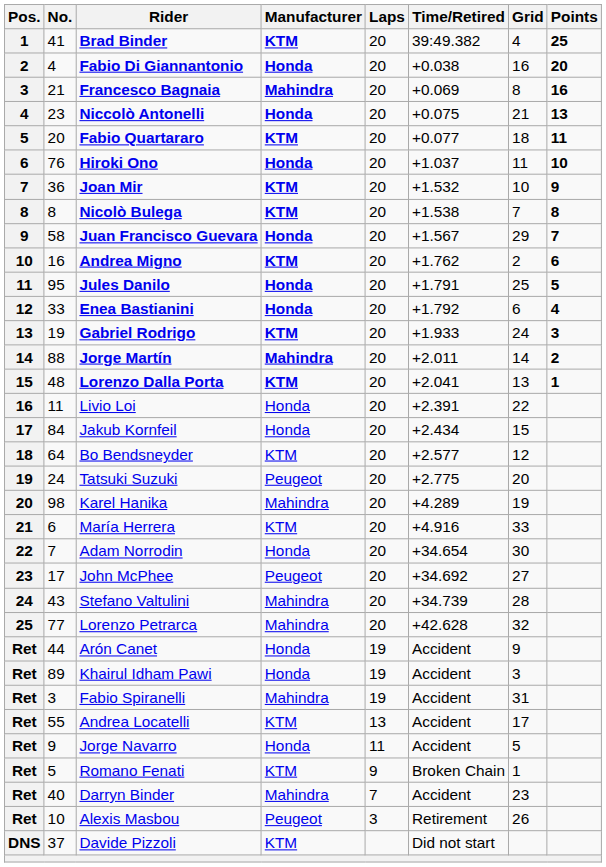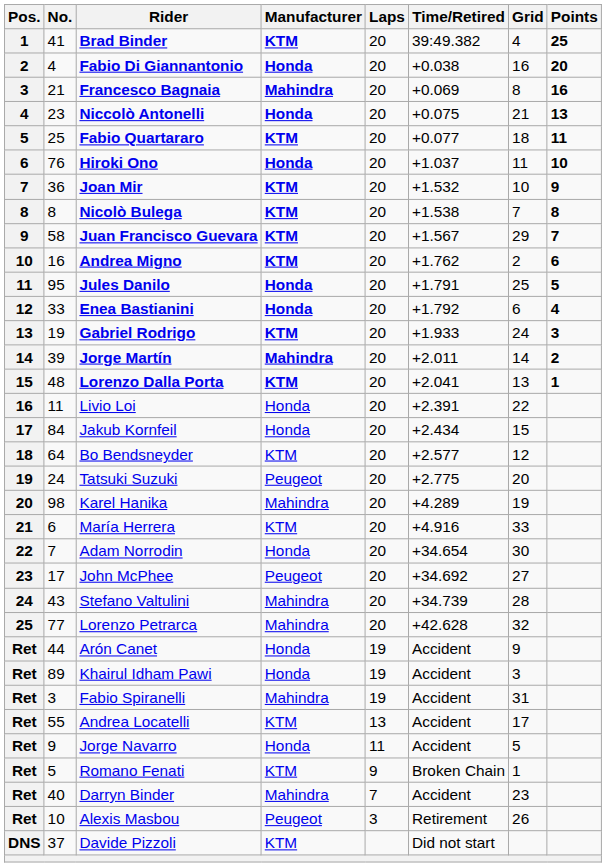 <table class="wikitable" style="font-size: 95%;">
 <tr>
 <th>Pos.</th>
 <th>No.</th>
 <th>Rider</th>
 <th>Manufacturer</th>
 <th>Laps</th>
 <th>Time/Retired</th>
 <th>Grid</th>
 <th>Points</th>
 </tr>
 <tr>
 <th>1</th>
 <td>41</td>
 <td> <strong><a href='#'>Brad Binder</a></strong></td>
 <td><strong><a href='#'>KTM</a></strong></td>
 <td>20</td>
 <td>39:49.382</td>
 <td>4</td>
 <td><strong>25</strong></td>
 </tr>
 <tr>
 <th>2</th>
 <td>4</td>
 <td> <strong><a href='#'>Fabio Di Giannantonio</a></strong></td>
 <td><strong><a href='#'>Honda</a></strong></td>
 <td>20</td>
 <td>+0.038</td>
 <td>16</td>
 <td><strong>20</strong></td>
 </tr>
 <tr>
 <th>3</th>
 <td>21</td>
 <td> <strong><a href='#'>Francesco Bagnaia</a></strong></td>
 <td><strong><a href='#'>Mahindra</a></strong></td>
 <td>20</td>
 <td>+0.069</td>
 <td>8</td>
 <td><strong>16</strong></td>
 </tr>
 <tr>
 <th>4</th>
 <td>23</td>
 <td> <strong><a href='#'>Niccolò Antonelli</a></strong></td>
 <td><strong><a href='#'>Honda</a></strong></td>
 <td>20</td>
 <td>+0.075</td>
 <td>21</td>
 <td><strong>13</strong></td>
 </tr>
 <tr>
 <th>5</th>
-<td>20</td>
+<td>25</td>
 <td> <strong><a href='#'>Fabio Quartararo</a></strong></td>
 <td><strong><a href='#'>KTM</a></strong></td>
 <td>20</td>
 <td>+0.077</td>
 <td>18</td>
 <td><strong>11</strong></td>
 </tr>
 <tr>
 <th>6</th>
 <td>76</td>
 <td> <strong><a href='#'>Hiroki Ono</a></strong></td>
 <td><strong><a href='#'>Honda</a></strong></td>
 <td>20</td>
 <td>+1.037</td>
 <td>11</td>
 <td><strong>10</strong></td>
 </tr>
 <tr>
 <th>7</th>
 <td>36</td>
 <td> <strong><a href='#'>Joan Mir</a></strong></td>
 <td><strong><a href='#'>KTM</a></strong></td>
 <td>20</td>
 <td>+1.532</td>
 <td>10</td>
 <td><strong>9</strong></td>
 </tr>
 <tr>
 <th>8</th>
 <td>8</td>
 <td> <strong><a href='#'>Nicolò Bulega</a></strong></td>
 <td><strong><a href='#'>KTM</a></strong></td>
 <td>20</td>
 <td>+1.538</td>
 <td>7</td>
 <td><strong>8</strong></td>
 </tr>
 <tr>
 <th>9</th>
 <td>58</td>
 <td> <strong><a href='#'>Juan Francisco Guevara</a></strong></td>
-<td><strong><a href='#'>Honda</a></strong></td>
+<td><strong><a href='#'>KTM</a></strong></td>
 <td>20</td>
 <td>+1.567</td>
 <td>29</td>
 <td><strong>7</strong></td>
 </tr>
 <tr>
 <th>10</th>
 <td>16</td>
 <td> <strong><a href='#'>Andrea Migno</a></strong></td>
 <td><strong><a href='#'>KTM</a></strong></td>
 <td>20</td>
 <td>+1.762</td>
 <td>2</td>
 <td><strong>6</strong></td>
 </tr>
 <tr>
 <th>11</th>
 <td>95</td>
 <td> <strong><a href='#'>Jules Danilo</a></strong></td>
 <td><strong><a href='#'>Honda</a></strong></td>
 <td>20</td>
 <td>+1.791</td>
 <td>25</td>
 <td><strong>5</strong></td>
 </tr>
 <tr>
 <th>12</th>
 <td>33</td>
 <td> <strong><a href='#'>Enea Bastianini</a></strong></td>
 <td><strong><a href='#'>Honda</a></strong></td>
 <td>20</td>
 <td>+1.792</td>
 <td>6</td>
 <td><strong>4</strong></td>
 </tr>
 <tr>
 <th>13</th>
 <td>19</td>
 <td> <strong><a href='#'>Gabriel Rodrigo</a></strong></td>
 <td><strong><a href='#'>KTM</a></strong></td>
 <td>20</td>
 <td>+1.933</td>
 <td>24</td>
 <td><strong>3</strong></td>
 </tr>
 <tr>
 <th>14</th>
-<td>88</td>
+<td>39</td>
 <td> <strong><a href='#'>Jorge Martín</a></strong></td>
 <td><strong><a href='#'>Mahindra</a></strong></td>
 <td>20</td>
 <td>+2.011</td>
 <td>14</td>
 <td><strong>2</strong></td>
 </tr>
 <tr>
 <th>15</th>
 <td>48</td>
 <td> <strong><a href='#'>Lorenzo Dalla Porta</a></strong></td>
 <td><strong><a href='#'>KTM</a></strong></td>
 <td>20</td>
 <td>+2.041</td>
 <td>13</td>
 <td><strong>1</strong></td>
 </tr>
 <tr>
 <th>16</th>
 <td>11</td>
 <td> <a href='#'>Livio Loi</a></td>
 <td><a href='#'>Honda</a></td>
 <td>20</td>
 <td>+2.391</td>
 <td>22</td>
 <td></td>
 </tr>
 <tr>
 <th>17</th>
 <td>84</td>
 <td> <a href='#'>Jakub Kornfeil</a></td>
 <td><a href='#'>Honda</a></td>
 <td>20</td>
 <td>+2.434</td>
 <td>15</td>
 <td></td>
 </tr>
 <tr>
 <th>18</th>
 <td>64</td>
 <td> <a href='#'>Bo Bendsneyder</a></td>
 <td><a href='#'>KTM</a></td>
 <td>20</td>
 <td>+2.577</td>
 <td>12</td>
 <td></td>
 </tr>
 <tr>
 <th>19</th>
 <td>24</td>
 <td> <a href='#'>Tatsuki Suzuki</a></td>
 <td><a href='#'>Peugeot</a></td>
 <td>20</td>
 <td>+2.775</td>
 <td>20</td>
 <td></td>
 </tr>
 <tr>
 <th>20</th>
 <td>98</td>
 <td> <a href='#'>Karel Hanika</a></td>
 <td><a href='#'>Mahindra</a></td>
 <td>20</td>
 <td>+4.289</td>
 <td>19</td>
 <td></td>
 </tr>
 <tr>
 <th>21</th>
 <td>6</td>
 <td> <a href='#'>María Herrera</a></td>
 <td><a href='#'>KTM</a></td>
 <td>20</td>
 <td>+4.916</td>
 <td>33</td>
 <td></td>
 </tr>
 <tr>
 <th>22</th>
 <td>7</td>
 <td> <a href='#'>Adam Norrodin</a></td>
 <td><a href='#'>Honda</a></td>
 <td>20</td>
 <td>+34.654</td>
 <td>30</td>
 <td></td>
 </tr>
 <tr>
 <th>23</th>
 <td>17</td>
 <td> <a href='#'>John McPhee</a></td>
 <td><a href='#'>Peugeot</a></td>
 <td>20</td>
 <td>+34.692</td>
 <td>27</td>
 <td></td>
 </tr>
 <tr>
 <th>24</th>
 <td>43</td>
 <td> <a href='#'>Stefano Valtulini</a></td>
 <td><a href='#'>Mahindra</a></td>
 <td>20</td>
 <td>+34.739</td>
 <td>28</td>
 <td></td>
 </tr>
 <tr>
 <th>25</th>
 <td>77</td>
 <td> <a href='#'>Lorenzo Petrarca</a></td>
 <td><a href='#'>Mahindra</a></td>
 <td>20</td>
 <td>+42.628</td>
 <td>32</td>
 <td></td>
 </tr>
 <tr>
 <th>Ret</th>
 <td>44</td>
 <td> <a href='#'>Arón Canet</a></td>
 <td><a href='#'>Honda</a></td>
 <td>19</td>
 <td>Accident</td>
 <td>9</td>
 <td></td>
 </tr>
 <tr>
 <th>Ret</th>
 <td>89</td>
 <td> <a href='#'>Khairul Idham Pawi</a></td>
 <td><a href='#'>Honda</a></td>
 <td>19</td>
 <td>Accident</td>
 <td>3</td>
 <td></td>
 </tr>
 <tr>
 <th>Ret</th>
 <td>3</td>
 <td> <a href='#'>Fabio Spiranelli</a></td>
 <td><a href='#'>Mahindra</a></td>
 <td>19</td>
 <td>Accident</td>
 <td>31</td>
 <td></td>
 </tr>
 <tr>
 <th>Ret</th>
 <td>55</td>
 <td> <a href='#'>Andrea Locatelli</a></td>
 <td><a href='#'>KTM</a></td>
 <td>13</td>
 <td>Accident</td>
 <td>17</td>
 <td></td>
 </tr>
 <tr>
 <th>Ret</th>
 <td>9</td>
 <td> <a href='#'>Jorge Navarro</a></td>
 <td><a href='#'>Honda</a></td>
 <td>11</td>
 <td>Accident</td>
 <td>5</td>
 <td></td>
 </tr>
 <tr>
 <th>Ret</th>
 <td>5</td>
 <td> <a href='#'>Romano Fenati</a></td>
 <td><a href='#'>KTM</a></td>
 <td>9</td>
 <td>Broken Chain</td>
 <td>1</td>
 <td></td>
 </tr>
 <tr>
 <th>Ret</th>
 <td>40</td>
 <td> <a href='#'>Darryn Binder</a></td>
 <td><a href='#'>Mahindra</a></td>
 <td>7</td>
 <td>Accident</td>
 <td>23</td>
 <td></td>
 </tr>
 <tr>
 <th>Ret</th>
 <td>10</td>
 <td> <a href='#'>Alexis Masbou</a></td>
 <td><a href='#'>Peugeot</a></td>
 <td>3</td>
 <td>Retirement</td>
 <td>26</td>
 <td></td>
 </tr>
 <tr>
 <th>DNS</th>
 <td>37</td>
 <td> <a href='#'>Davide Pizzoli</a></td>
 <td><a href='#'>KTM</a></td>
 <td></td>
 <td>Did not start</td>
 <td></td>
 <td></td>
 </tr>
 <tr>
 <th colspan=8></th>
 </tr>
 </table>
